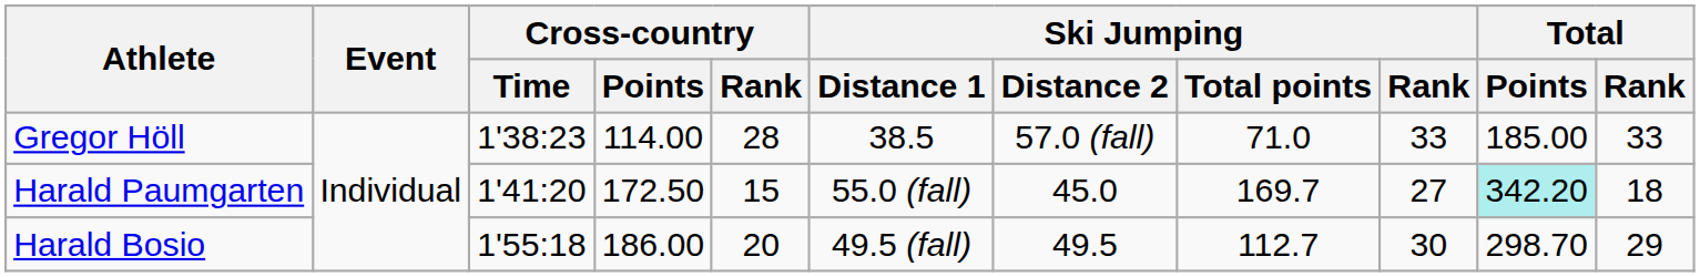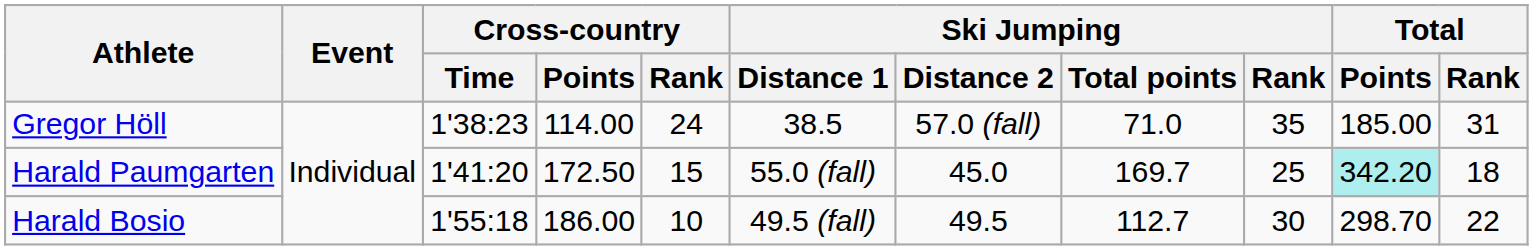 <table class="wikitable" style="font-size:90%">
 <tr>
 <th rowspan="2">Athlete</th>
 <th rowspan="2">Event</th>
 <th colspan="3">Cross-country</th>
 <th colspan="4">Ski Jumping</th>
 <th colspan="2">Total</th>
 </tr>
 <tr>
 <th>Time</th>
 <th>Points</th>
 <th>Rank</th>
 <th>Distance 1</th>
 <th>Distance 2</th>
 <th>Total points</th>
 <th>Rank</th>
 <th>Points</th>
 <th>Rank</th>
 </tr>
 <tr>
 <td><a href='#'>Gregor Höll</a></td>
 <td rowspan="3">Individual</td>
 <td align="center">1'38:23</td>
 <td align="center">114.00</td>
-<td align="center">28</td>
+<td align="center">24</td>
 <td align="center">38.5</td>
 <td align="center">57.0 <em>(fall)</em></td>
 <td align="center">71.0</td>
-<td align="center">33</td>
+<td align="center">35</td>
 <td align="center">185.00</td>
-<td align="center">33</td>
+<td align="center">31</td>
 </tr>
 <tr>
 <td><a href='#'>Harald Paumgarten</a></td>
 <td align="center">1'41:20</td>
 <td align="center">172.50</td>
 <td align="center">15</td>
 <td align="center">55.0 <em>(fall)</em></td>
 <td align="center">45.0</td>
 <td align="center">169.7</td>
-<td align="center">27</td>
+<td align="center">25</td>
 <td align="center" style="background: paleturquoise;">342.20</td>
 <td align="center">18</td>
 </tr>
 <tr>
 <td><a href='#'>Harald Bosio</a></td>
 <td align="center">1'55:18</td>
 <td align="center">186.00</td>
-<td align="center">20</td>
+<td align="center">10</td>
 <td align="center">49.5 <em>(fall)</em></td>
 <td align="center">49.5</td>
 <td align="center">112.7</td>
 <td align="center">30</td>
 <td align="center">298.70</td>
-<td align="center">29</td>
+<td align="center">22</td>
 </tr>
 </table>
